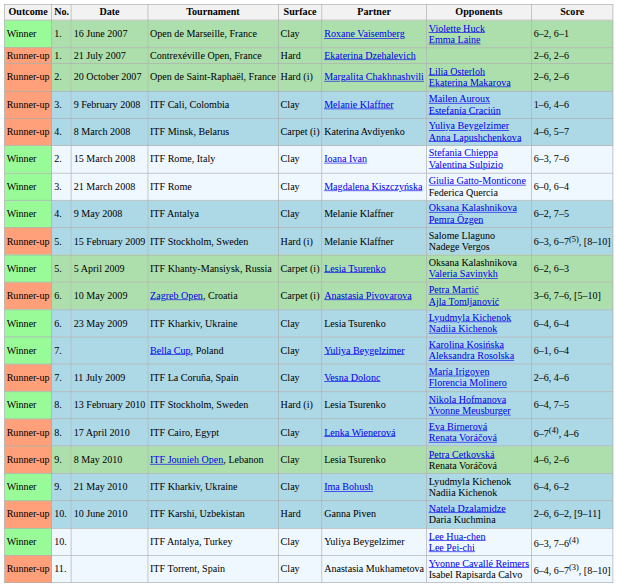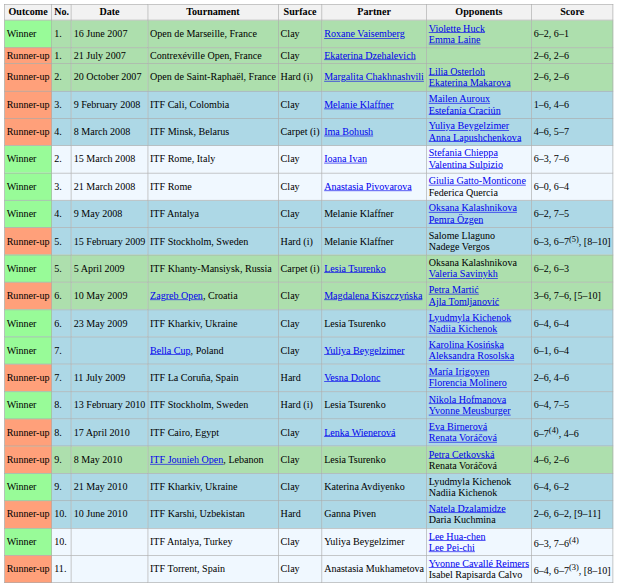 <table class="sortable wikitable">
 <tr>
 <th>Outcome</th>
 <th>No.</th>
 <th>Date</th>
 <th>Tournament</th>
 <th>Surface</th>
 <th>Partner</th>
 <th>Opponents</th>
 <th class="unsortable">Score</th>
 </tr>
 <tr style="background:#addfad;">
 <td bgcolor="98FB98">Winner</td>
 <td>1.</td>
 <td>16 June 2007</td>
 <td>Open de Marseille, France</td>
 <td>Clay</td>
 <td> <a href='#'>Roxane Vaisemberg</a></td>
 <td> <a href='#'>Violette Huck</a> <br>  <a href='#'>Emma Laine</a></td>
 <td>6–2, 6–1</td>
 </tr>
 <tr style="background:#addfad;">
 <td bgcolor="FFA07A">Runner-up</td>
 <td>1.</td>
 <td>21 July 2007</td>
 <td>Contrexéville Open, France</td>
-<td>Hard</td>
+<td>Clay</td>
 <td> <a href='#'>Ekaterina Dzehalevich</a></td>
 <td></td>
 <td>2–6, 2–6</td>
 </tr>
 <tr style="background:#addfad;">
 <td style="background:#ffa07a;">Runner-up</td>
 <td>2.</td>
 <td>20 October 2007</td>
 <td>Open de Saint-Raphaël, France</td>
 <td>Hard (i)</td>
 <td> <a href='#'>Margalita Chakhnashvili</a></td>
 <td> <a href='#'>Lilia Osterloh</a> <br>  <a href='#'>Ekaterina Makarova</a></td>
 <td>2–6, 2–6</td>
 </tr>
 <tr style="background:lightblue;">
 <td style="background:#ffa07a;">Runner-up</td>
 <td>3.</td>
 <td>9 February 2008</td>
 <td>ITF Cali, Colombia</td>
 <td>Clay</td>
 <td> <a href='#'>Melanie Klaffner</a></td>
 <td> <a href='#'>Mailen Auroux</a> <br>  <a href='#'>Estefanía Craciún</a></td>
 <td>1–6, 4–6</td>
 </tr>
 <tr style="background:lightblue;">
 <td style="background:#ffa07a;">Runner-up</td>
 <td>4.</td>
 <td>8 March 2008</td>
 <td>ITF Minsk, Belarus</td>
 <td>Carpet (i)</td>
-<td> Katerina Avdiyenko</td>
+<td> <a href='#'>Ima Bohush</a></td>
 <td> <a href='#'>Yuliya Beygelzimer</a> <br>  <a href='#'>Anna Lapushchenkova</a></td>
 <td>4–6, 5–7</td>
 </tr>
 <tr style="background:#f0f8ff;">
 <td bgcolor="98FB98">Winner</td>
 <td>2.</td>
 <td>15 March 2008</td>
 <td>ITF Rome, Italy</td>
 <td>Clay</td>
 <td> <a href='#'>Ioana Ivan</a></td>
 <td> <a href='#'>Stefania Chieppa</a> <br>  <a href='#'>Valentina Sulpizio</a></td>
 <td>6–3, 7–6</td>
 </tr>
 <tr style="background:#f0f8ff;">
 <td bgcolor="98FB98">Winner</td>
 <td>3.</td>
 <td>21 March 2008</td>
 <td>ITF Rome</td>
 <td>Clay</td>
-<td> <a href='#'>Magdalena Kiszczyńska</a></td>
+<td> <a href='#'>Anastasia Pivovarova</a></td>
 <td> <a href='#'>Giulia Gatto-Monticone</a> <br>  Federica Quercia</td>
 <td>6–0, 6–4</td>
 </tr>
 <tr style="background:lightblue;">
 <td style="background:#98fb98;">Winner</td>
 <td>4.</td>
 <td>9 May 2008</td>
 <td>ITF Antalya</td>
 <td>Clay</td>
 <td> Melanie Klaffner</td>
 <td> <a href='#'>Oksana Kalashnikova</a> <br>  <a href='#'>Pemra Özgen</a></td>
 <td>6–2, 7–5</td>
 </tr>
 <tr style="background:lightblue;">
 <td style="background:#ffa07a;">Runner-up</td>
 <td>5.</td>
 <td>15 February 2009</td>
 <td>ITF Stockholm, Sweden</td>
 <td>Hard (i)</td>
 <td> Melanie Klaffner</td>
 <td> Salome Llaguno <br>  Nadege Vergos</td>
 <td>6–3, 6–7<sup>(5)</sup>, [8–10]</td>
 </tr>
 <tr style="background:#addfad;">
 <td style="background:#98fb98;">Winner</td>
 <td>5.</td>
 <td>5 April 2009</td>
 <td>ITF Khanty-Mansiysk, Russia</td>
 <td>Carpet (i)</td>
 <td> <a href='#'>Lesia Tsurenko</a></td>
 <td> Oksana Kalashnikova <br>  <a href='#'>Valeria Savinykh</a></td>
 <td>6–2, 6–3</td>
 </tr>
 <tr style="background:#addfad;">
 <td bgcolor="FFA07A">Runner-up</td>
 <td>6.</td>
 <td>10 May 2009</td>
 <td><a href='#'>Zagreb Open</a>, Croatia</td>
-<td>Carpet (i)</td>
-<td> <a href='#'>Anastasia Pivovarova</a></td>
+<td>Clay</td>
+<td> <a href='#'>Magdalena Kiszczyńska</a></td>
 <td> <a href='#'>Petra Martić</a> <br>  <a href='#'>Ajla Tomljanović</a></td>
 <td>3–6, 7–6, [5–10]</td>
 </tr>
 <tr style="background:lightblue;">
 <td style="background:#98fb98;">Winner</td>
 <td>6.</td>
 <td>23 May 2009</td>
 <td>ITF Kharkiv, Ukraine</td>
 <td>Clay</td>
 <td> Lesia Tsurenko</td>
 <td> <a href='#'>Lyudmyla Kichenok</a> <br>  <a href='#'>Nadiia Kichenok</a></td>
 <td>6–4, 6–4</td>
 </tr>
 <tr style="background:lightblue;">
 <td bgcolor=98FB98>Winner</td>
 <td>7.</td>
 <td></td>
 <td><a href='#'>Bella Cup</a>, Poland</td>
 <td>Clay</td>
 <td> <a href='#'>Yuliya Beygelzimer</a></td>
 <td> <a href='#'>Karolina Kosińska</a> <br>  <a href='#'>Aleksandra Rosolska</a></td>
 <td>6–1, 6–4</td>
 </tr>
 <tr style="background:lightblue;">
 <td style="background:#ffa07a;">Runner-up</td>
 <td>7.</td>
 <td>11 July 2009</td>
 <td>ITF La Coruña, Spain</td>
-<td>Clay</td>
+<td>Hard</td>
 <td> <a href='#'>Vesna Dolonc</a></td>
 <td> <a href='#'>María Irigoyen</a> <br>  <a href='#'>Florencia Molinero</a></td>
 <td>2–6, 4–6</td>
 </tr>
 <tr style="background:lightblue;">
 <td style="background:#98fb98;">Winner</td>
 <td>8.</td>
 <td>13 February 2010</td>
 <td>ITF Stockholm, Sweden</td>
 <td>Hard (i)</td>
 <td> Lesia Tsurenko</td>
 <td> <a href='#'>Nikola Hofmanova</a> <br>  <a href='#'>Yvonne Meusburger</a></td>
 <td>6–4, 7–5</td>
 </tr>
 <tr style="background:lightblue;">
 <td style="background:#ffa07a;">Runner-up</td>
 <td>8.</td>
 <td>17 April 2010</td>
 <td>ITF Cairo, Egypt</td>
 <td>Clay</td>
 <td> <a href='#'>Lenka Wienerová</a></td>
 <td> <a href='#'>Eva Birnerová</a> <br>  <a href='#'>Renata Voráčová</a></td>
 <td>6–7<sup>(4)</sup>, 4–6</td>
 </tr>
 <tr style="background:#addfad;">
 <td style="background:#ffa07a;">Runner-up</td>
 <td>9.</td>
 <td>8 May 2010</td>
 <td><a href='#'>ITF Jounieh Open</a>, Lebanon</td>
 <td>Clay</td>
 <td> Lesia Tsurenko</td>
 <td> <a href='#'>Petra Cetkovská</a> <br>  Renata Voráčová</td>
 <td>4–6, 2–6</td>
 </tr>
 <tr style="background:lightblue;">
 <td style="background:#98fb98;">Winner</td>
 <td>9.</td>
 <td>21 May 2010</td>
 <td>ITF Kharkiv, Ukraine</td>
 <td>Clay</td>
-<td> <a href='#'>Ima Bohush</a></td>
+<td> Katerina Avdiyenko</td>
 <td> Lyudmyla Kichenok <br>  Nadiia Kichenok</td>
 <td>6–4, 6–2</td>
 </tr>
 <tr style="background:lightblue;">
 <td style="background:#ffa07a;">Runner-up</td>
 <td>10.</td>
 <td>10 June 2010</td>
 <td>ITF Karshi, Uzbekistan</td>
 <td>Hard</td>
 <td> Ganna Piven</td>
 <td> <a href='#'>Natela Dzalamidze</a> <br>  Daria Kuchmina</td>
 <td>2–6, 6–2, [9–11]</td>
 </tr>
 <tr style="background:#f0f8ff;">
 <td bgcolor=98FB98>Winner</td>
 <td>10.</td>
 <td></td>
 <td>ITF Antalya, Turkey</td>
 <td>Clay</td>
 <td> Yuliya Beygelzimer</td>
 <td> <a href='#'>Lee Hua-chen</a> <br>  <a href='#'>Lee Pei-chi</a></td>
 <td>6–3, 7–6<sup>(4)</sup></td>
 </tr>
 <tr style="background:#f0f8ff;">
 <td style="background:#ffa07a;">Runner-up</td>
 <td>11.</td>
 <td></td>
 <td>ITF Torrent, Spain</td>
 <td>Clay</td>
 <td> Anastasia Mukhametova</td>
 <td> <a href='#'>Yvonne Cavallé Reimers</a> <br>  Isabel Rapisarda Calvo</td>
 <td>6–4, 6–7<sup>(3)</sup>, [8–10]</td>
 </tr>
 </table>
